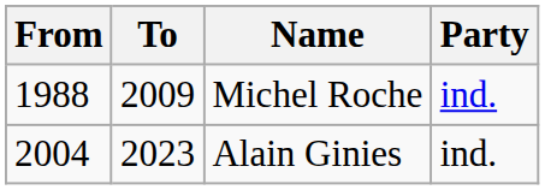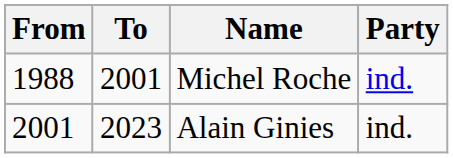 <table class="wikitable">
 <tr>
 <th>From</th>
 <th>To</th>
 <th>Name</th>
 <th>Party</th>
 </tr>
 <tr>
 <td>1988</td>
-<td>2009</td>
+<td>2001</td>
 <td>Michel Roche</td>
 <td><a href='#'>ind.</a></td>
 </tr>
 <tr>
-<td>2004</td>
+<td>2001</td>
 <td>2023</td>
 <td>Alain Ginies</td>
 <td>ind.</td>
 </tr>
 </table>
